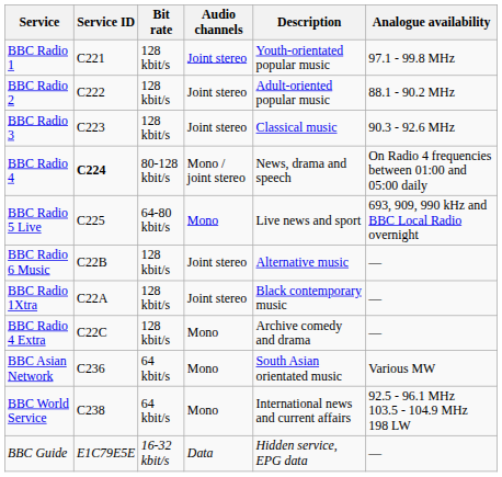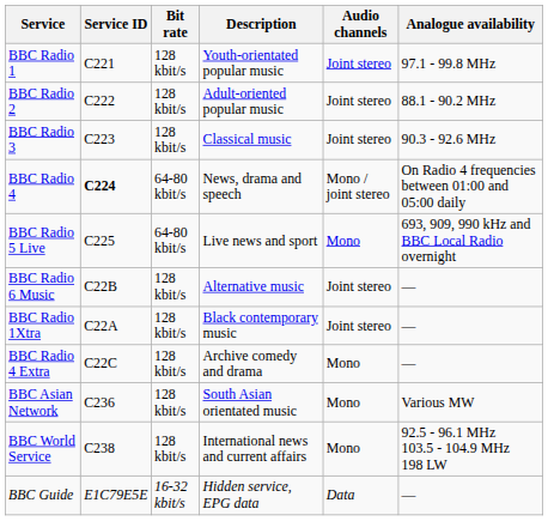 <table class="wikitable sortable">
 <tr>
 <th>Service</th>
 <th>Service ID</th>
 <th>Bit rate</th>
+<th>Description</th>
 <th>Audio channels</th>
-<th>Description</th>
 <th>Analogue availability</th>
 </tr>
 <tr>
 <td><a href='#'>BBC Radio 1</a></td>
 <td>C221</td>
 <td>128 kbit/s</td>
+<td><a href='#'>Youth-orientated</a> popular music</td>
 <td><a href='#'>Joint stereo</a></td>
-<td><a href='#'>Youth-orientated</a> popular music</td>
 <td>97.1 - 99.8 MHz</td>
 </tr>
 <tr>
 <td><a href='#'>BBC Radio 2</a></td>
 <td>C222</td>
 <td>128 kbit/s</td>
+<td><a href='#'>Adult-oriented</a> popular music</td>
 <td>Joint stereo</td>
-<td><a href='#'>Adult-oriented</a> popular music</td>
 <td>88.1 - 90.2 MHz</td>
 </tr>
 <tr>
 <td><a href='#'>BBC Radio 3</a></td>
 <td>C223</td>
 <td>128 kbit/s</td>
+<td><a href='#'>Classical music</a></td>
 <td>Joint stereo</td>
-<td><a href='#'>Classical music</a></td>
 <td>90.3 - 92.6 MHz</td>
 </tr>
 <tr>
 <td><a href='#'>BBC Radio 4</a></td>
 <td><strong>C224</strong></td>
-<td>80-128 kbit/s</td>
+<td>64-80 kbit/s</td>
+<td>News, drama and speech</td>
 <td>Mono / joint stereo</td>
-<td>News, drama and speech</td>
 <td>On Radio 4 frequencies between 01:00 and 05:00 daily</td>
 </tr>
 <tr>
 <td><a href='#'>BBC Radio 5 Live</a></td>
 <td>C225</td>
 <td>64-80 kbit/s</td>
+<td>Live news and sport</td>
 <td><a href='#'>Mono</a></td>
-<td>Live news and sport</td>
 <td>693, 909, 990 kHz and <a href='#'>BBC Local Radio</a> overnight</td>
 </tr>
 <tr>
 <td><a href='#'>BBC Radio 6 Music</a></td>
 <td>C22B</td>
 <td>128 kbit/s</td>
+<td><a href='#'>Alternative music</a></td>
 <td>Joint stereo</td>
-<td><a href='#'>Alternative music</a></td>
 <td>—</td>
 </tr>
 <tr>
 <td><a href='#'>BBC Radio 1Xtra</a></td>
 <td>C22A</td>
 <td>128 kbit/s</td>
+<td><a href='#'>Black contemporary</a> music</td>
 <td>Joint stereo</td>
-<td><a href='#'>Black contemporary</a> music</td>
 <td>—</td>
 </tr>
 <tr>
 <td><a href='#'>BBC Radio 4 Extra</a></td>
 <td>C22C</td>
 <td>128 kbit/s</td>
+<td>Archive comedy and drama</td>
 <td>Mono</td>
-<td>Archive comedy and drama</td>
 <td>—</td>
 </tr>
 <tr>
 <td><a href='#'>BBC Asian Network</a></td>
 <td>C236</td>
-<td>64 kbit/s</td>
+<td>128 kbit/s</td>
+<td><a href='#'>South Asian</a> orientated music</td>
 <td>Mono</td>
-<td><a href='#'>South Asian</a> orientated music</td>
 <td>Various MW</td>
 </tr>
 <tr>
 <td><a href='#'>BBC World Service</a></td>
 <td>C238</td>
-<td>64 kbit/s</td>
+<td>128 kbit/s</td>
+<td>International news and current affairs</td>
 <td>Mono</td>
-<td>International news and current affairs</td>
 <td>92.5 - 96.1 MHz<br>103.5 - 104.9 MHz<br>198 LW</td>
 </tr>
 <tr>
 <td><em>BBC Guide</em></td>
 <td><em>E1C79E5E</em></td>
 <td><em>16-32 kbit/s</em></td>
+<td><em>Hidden service, EPG data</em></td>
 <td><em>Data</em></td>
-<td><em>Hidden service, EPG data</em></td>
 <td>—</td>
 </tr>
 </table>
